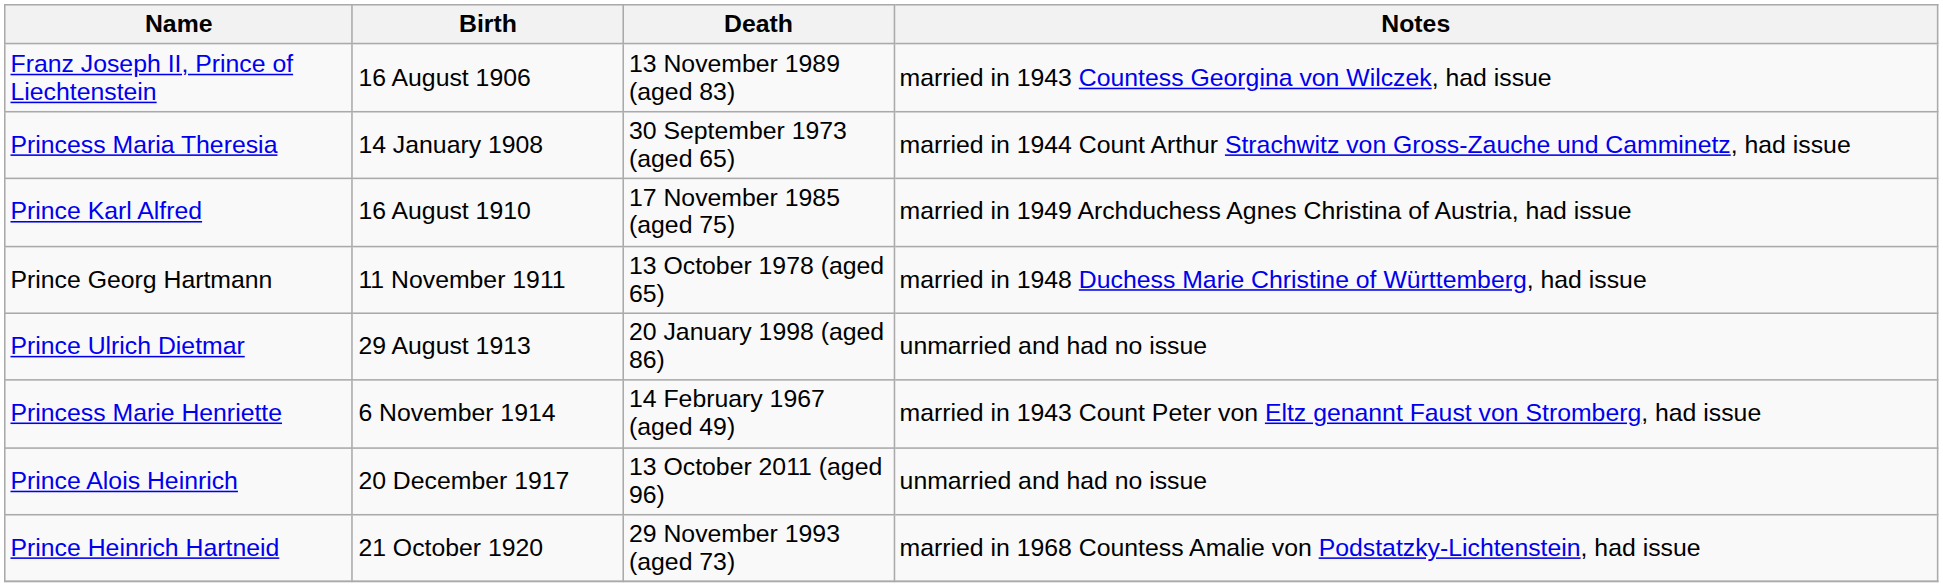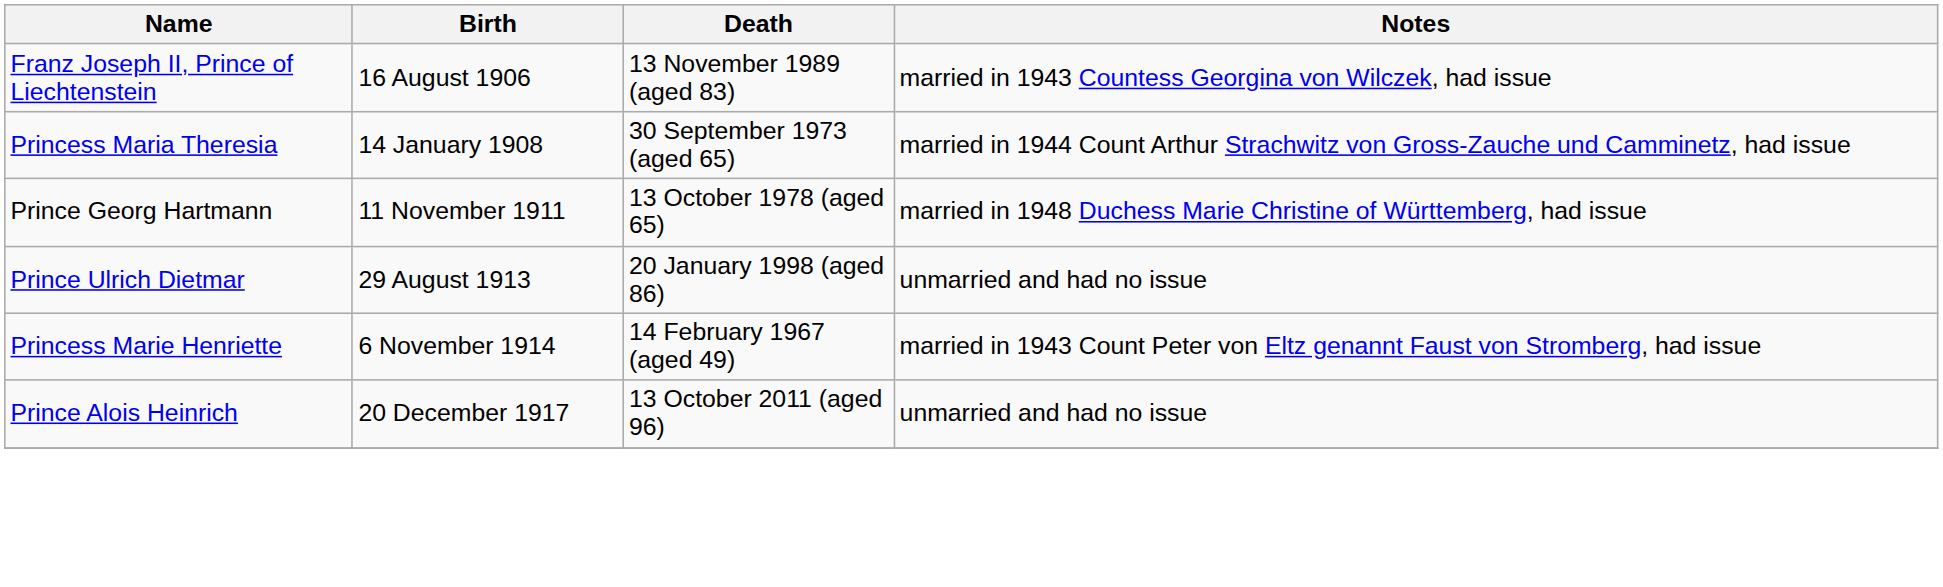 <table class="wikitable sortable">
 <tr>
 <th width="18%">Name</th>
 <th width="14%">Birth</th>
 <th width="14%">Death</th>
 <th width="62%">Notes</th>
 </tr>
 <tr>
 <td><a href='#'>Franz Joseph II, Prince of Liechtenstein</a></td>
 <td>16 August 1906</td>
 <td>13 November 1989 (aged 83)</td>
 <td>married in 1943 <a href='#'>Countess Georgina von Wilczek</a>, had issue</td>
 </tr>
 <tr>
 <td><a href='#'>Princess Maria Theresia</a></td>
 <td>14 January 1908</td>
 <td>30 September 1973 (aged 65)</td>
 <td>married in 1944 Count Arthur <a href='#'>Strachwitz von Gross-Zauche und Camminetz</a>, had issue</td>
-</tr>
-<tr>
-<td><a href='#'>Prince Karl Alfred</a></td>
-<td>16 August 1910</td>
-<td>17 November 1985 (aged 75)</td>
-<td>married in 1949 Archduchess Agnes Christina of Austria, had issue</td>
 </tr>
 <tr>
 <td>Prince Georg Hartmann</td>
 <td>11 November 1911</td>
 <td>13 October 1978 (aged 65)</td>
 <td>married in 1948 <a href='#'>Duchess Marie Christine of Württemberg</a>, had issue</td>
 </tr>
 <tr>
 <td><a href='#'>Prince Ulrich Dietmar</a></td>
 <td>29 August 1913</td>
 <td>20 January 1998 (aged 86)</td>
 <td>unmarried and had no issue</td>
 </tr>
 <tr>
 <td><a href='#'>Princess Marie Henriette</a></td>
 <td>6 November 1914</td>
 <td>14 February 1967 (aged 49)</td>
 <td>married in 1943 Count Peter von <a href='#'>Eltz genannt Faust von Stromberg</a>, had issue</td>
 </tr>
 <tr>
 <td><a href='#'>Prince Alois Heinrich</a></td>
 <td>20 December 1917</td>
 <td>13 October 2011 (aged 96)</td>
 <td>unmarried and had no issue</td>
 </tr>
 <tr>
-<td><a href='#'>Prince Heinrich Hartneid</a></td>
-<td>21 October 1920</td>
-<td>29 November 1993 (aged 73)</td>
-<td>married in 1968 Countess Amalie von <a href='#'>Podstatzky-Lichtenstein</a>, had issue</td>
-</tr>
-<tr>
 </tr>
 </table>
